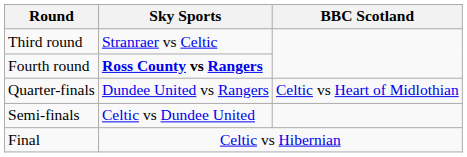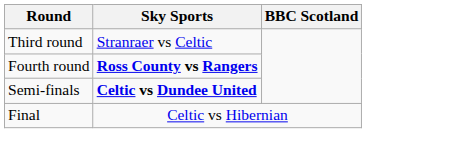 <table class="wikitable">
 <tr>
 <th>Round</th>
 <th>Sky Sports</th>
 <th>BBC Scotland</th>
 </tr>
 <tr>
 <td>Third round</td>
 <td><a href='#'>Stranraer</a> vs <a href='#'>Celtic</a></td>
 </tr>
 <tr>
 <td>Fourth round</td>
 <td><strong><a href='#'>Ross County</a> vs <a href='#'>Rangers</a></strong></td>
 </tr>
 <tr>
-<td>Quarter-finals</td>
-<td><a href='#'>Dundee United</a> vs <a href='#'>Rangers</a></td>
-<td><a href='#'>Celtic</a> vs <a href='#'>Heart of Midlothian</a></td>
-</tr>
-<tr>
 <td>Semi-finals</td>
-<td><a href='#'>Celtic</a> vs <a href='#'>Dundee United</a></td>
+<td><strong><a href='#'>Celtic</a> vs <a href='#'>Dundee United</a></strong></td>
 </tr>
 <tr>
 <td>Final</td>
 <td colspan=2 align=center><a href='#'>Celtic</a> vs <a href='#'>Hibernian</a></td>
 </tr>
 </table>
